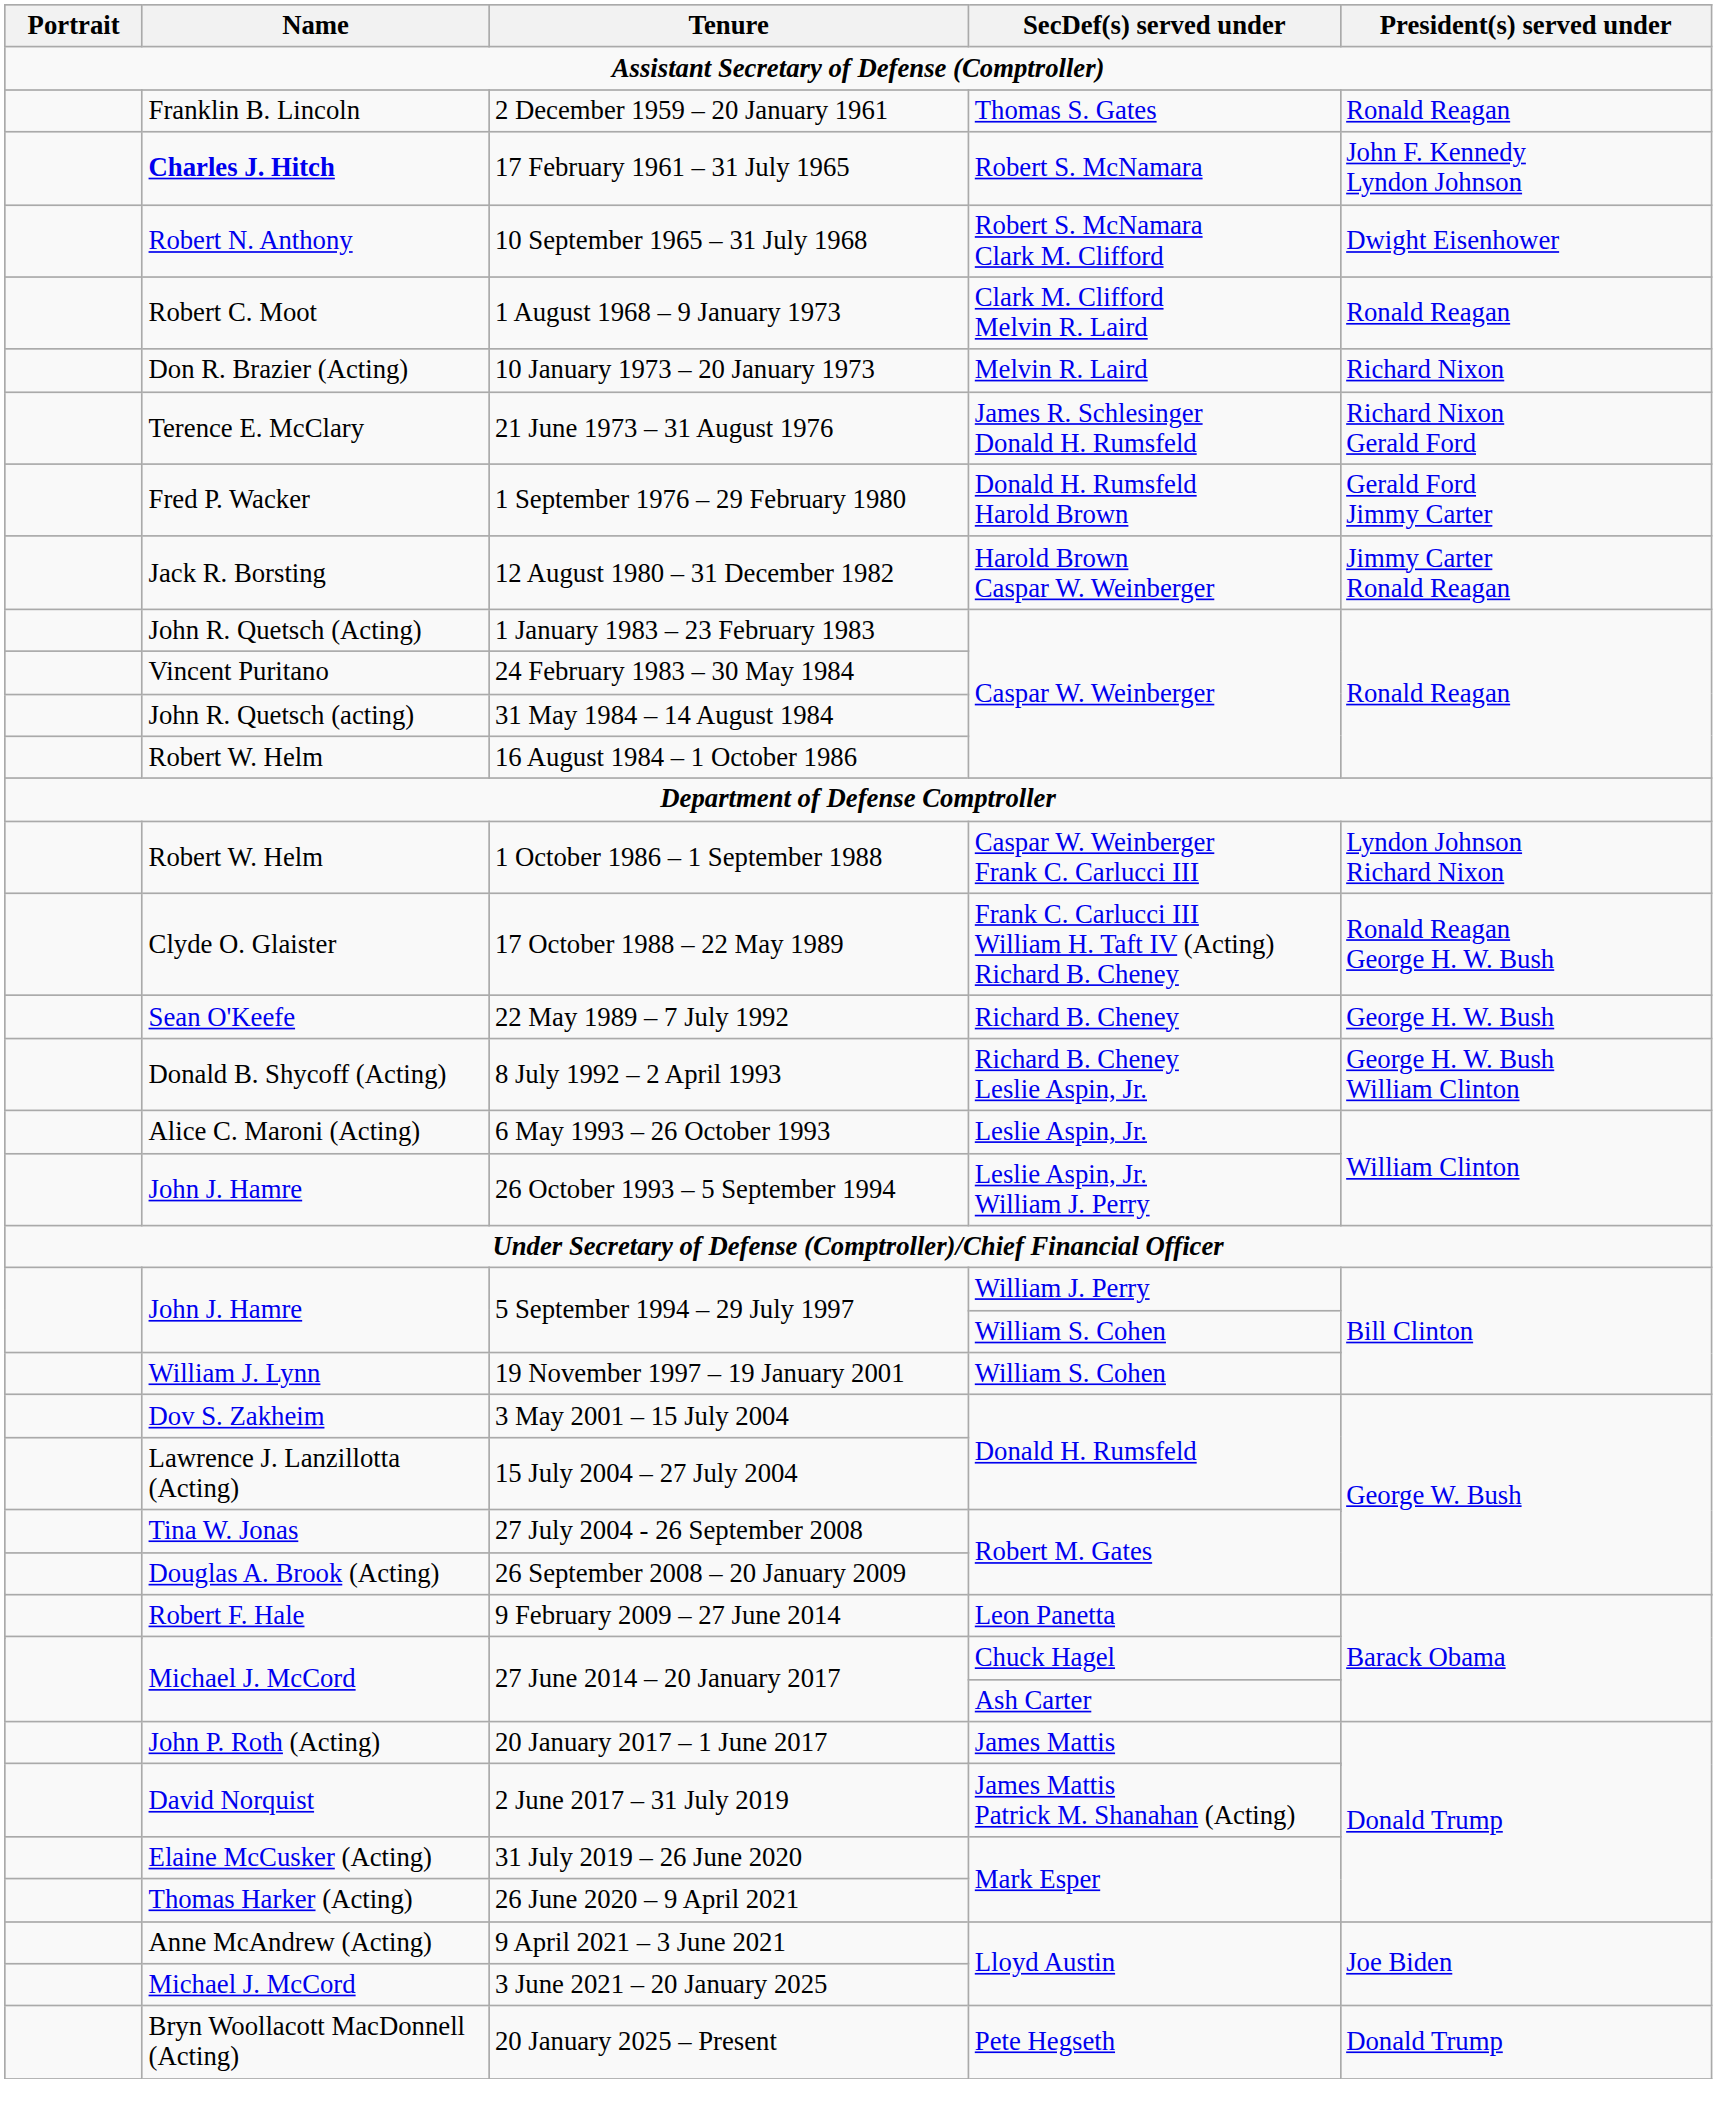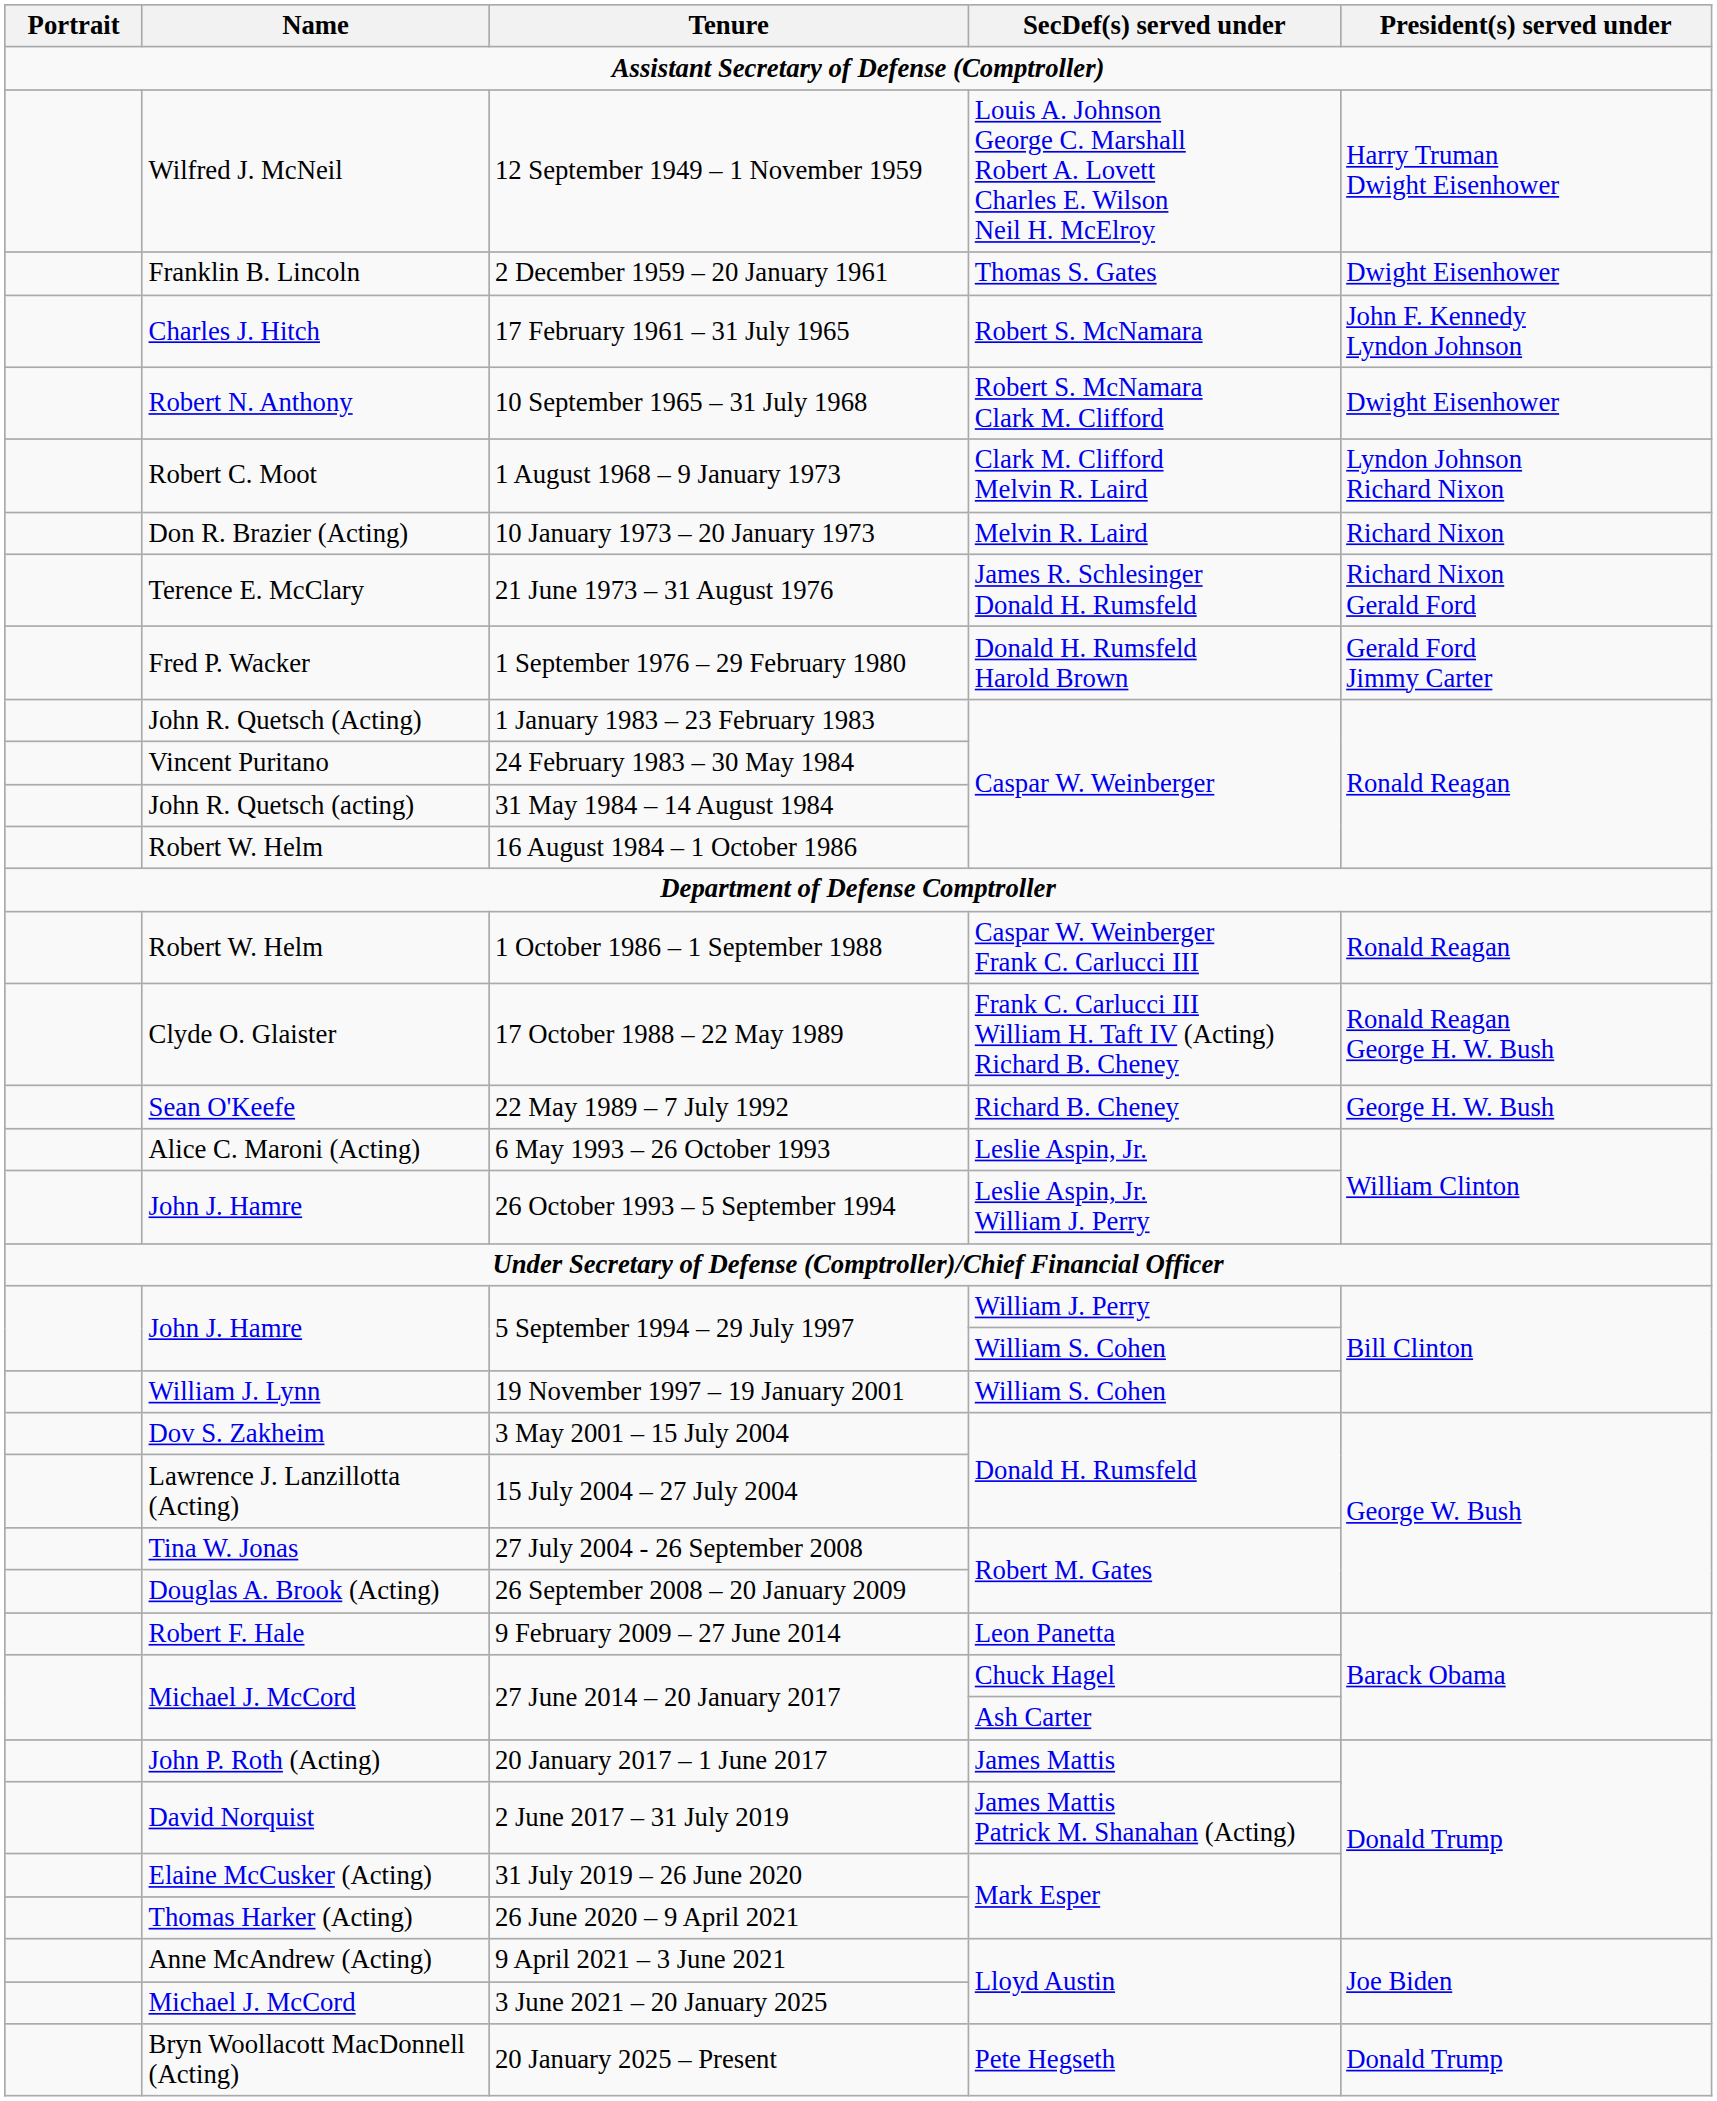 <table class="wikitable">
 <tr>
 <th scope="col" width="75">Portrait</th>
 <th scope="col" width="200">Name</th>
 <th scope="col" width="280">Tenure</th>
 <th scope="col" width="215">SecDef(s) served under</th>
 <th scope="col" width="215">President(s) served under</th>
 </tr>
 <tr>
 <td colspan="5" align="center"><strong><em>Assistant Secretary of Defense (Comptroller)</em></strong></td>
 </tr>
 <tr>
 <td></td>
+<td>Wilfred J. McNeil</td>
+<td>12 September 1949 – 1 November 1959</td>
+<td><a href='#'>Louis A. Johnson</a>  <br> <a href='#'>George C. Marshall</a> <br> <a href='#'>Robert A. Lovett</a> <br> <a href='#'>Charles E. Wilson</a> <br> <a href='#'>Neil H. McElroy</a></td>
+<td><a href='#'>Harry Truman</a> <br> <a href='#'>Dwight Eisenhower</a></td>
+</tr>
+<tr>
+<td></td>
 <td>Franklin B. Lincoln</td>
 <td>2 December 1959 – 20 January 1961</td>
 <td><a href='#'>Thomas S. Gates</a></td>
-<td><a href='#'>Ronald Reagan</a></td>
+<td><a href='#'>Dwight Eisenhower</a></td>
 </tr>
 <tr>
 <td></td>
-<td><strong><a href='#'>Charles J. Hitch</a></strong></td>
+<td><a href='#'>Charles J. Hitch</a></td>
 <td>17 February 1961 – 31 July 1965</td>
 <td><a href='#'>Robert S. McNamara</a></td>
 <td><a href='#'>John F. Kennedy</a> <br> <a href='#'>Lyndon Johnson</a></td>
 </tr>
 <tr>
 <td></td>
 <td><a href='#'>Robert N. Anthony</a></td>
 <td>10 September 1965 – 31 July 1968</td>
 <td><a href='#'>Robert S. McNamara</a> <br> <a href='#'>Clark M. Clifford</a></td>
 <td><a href='#'>Dwight Eisenhower</a></td>
 </tr>
 <tr>
 <td></td>
 <td>Robert C. Moot</td>
 <td>1 August 1968 – 9 January 1973</td>
 <td><a href='#'>Clark M. Clifford</a> <br> <a href='#'>Melvin R. Laird</a></td>
-<td><a href='#'>Ronald Reagan</a></td>
+<td><a href='#'>Lyndon Johnson</a> <br> <a href='#'>Richard Nixon</a></td>
 </tr>
 <tr>
 <td></td>
 <td>Don R. Brazier (Acting)</td>
 <td>10 January 1973 – 20 January 1973</td>
 <td><a href='#'>Melvin R. Laird</a></td>
 <td><a href='#'>Richard Nixon</a></td>
 </tr>
 <tr>
 <td></td>
 <td>Terence E. McClary</td>
 <td>21 June 1973 – 31 August 1976</td>
 <td><a href='#'>James R. Schlesinger</a> <br> <a href='#'>Donald H. Rumsfeld</a></td>
 <td><a href='#'>Richard Nixon</a> <br> <a href='#'>Gerald Ford</a></td>
 </tr>
 <tr>
 <td></td>
 <td>Fred P. Wacker</td>
 <td>1 September 1976 – 29 February 1980</td>
 <td><a href='#'>Donald H. Rumsfeld</a> <br> <a href='#'>Harold Brown</a></td>
 <td><a href='#'>Gerald Ford</a> <br> <a href='#'>Jimmy Carter</a></td>
-</tr>
-<tr>
-<td></td>
-<td>Jack R. Borsting</td>
-<td>12 August 1980 – 31 December 1982</td>
-<td><a href='#'>Harold Brown</a> <br> <a href='#'>Caspar W. Weinberger</a></td>
-<td><a href='#'>Jimmy Carter</a> <br> <a href='#'>Ronald Reagan</a></td>
 </tr>
 <tr>
 <td></td>
 <td>John R. Quetsch (Acting)</td>
 <td>1 January 1983 – 23 February 1983</td>
 <td rowspan="4"><a href='#'>Caspar W. Weinberger</a></td>
 <td rowspan="4"><a href='#'>Ronald Reagan</a></td>
 </tr>
 <tr>
 <td></td>
 <td>Vincent Puritano</td>
 <td>24 February 1983 – 30 May 1984</td>
 </tr>
 <tr>
 <td></td>
 <td>John R. Quetsch (acting)</td>
 <td>31 May 1984 – 14 August 1984</td>
 </tr>
 <tr>
 <td></td>
 <td>Robert W. Helm</td>
 <td>16 August 1984 – 1 October 1986</td>
 </tr>
 <tr>
 <td colspan="5" align="center"><strong><em>Department of Defense Comptroller</em></strong></td>
 </tr>
 <tr>
 <td></td>
 <td>Robert W. Helm</td>
 <td>1 October 1986 – 1 September 1988</td>
 <td><a href='#'>Caspar W. Weinberger</a> <br> <a href='#'>Frank C. Carlucci III</a></td>
-<td><a href='#'>Lyndon Johnson</a> <br> <a href='#'>Richard Nixon</a></td>
+<td><a href='#'>Ronald Reagan</a></td>
 </tr>
 <tr>
 <td></td>
 <td>Clyde O. Glaister</td>
 <td>17 October 1988 – 22 May 1989</td>
 <td><a href='#'>Frank C. Carlucci III</a> <br> <a href='#'>William H. Taft IV</a> (Acting) <br> <a href='#'>Richard B. Cheney</a></td>
 <td><a href='#'>Ronald Reagan</a> <br> <a href='#'>George H. W. Bush</a></td>
 </tr>
 <tr>
 <td></td>
 <td><a href='#'>Sean O'Keefe</a></td>
 <td>22 May 1989 – 7 July 1992</td>
 <td><a href='#'>Richard B. Cheney</a></td>
 <td><a href='#'>George H. W. Bush</a></td>
-</tr>
-<tr>
-<td></td>
-<td>Donald B. Shycoff (Acting)</td>
-<td>8 July 1992 – 2 April 1993</td>
-<td><a href='#'>Richard B. Cheney</a> <br> <a href='#'>Leslie Aspin, Jr.</a></td>
-<td><a href='#'>George H. W. Bush</a> <br> <a href='#'>William Clinton</a></td>
 </tr>
 <tr>
 <td></td>
 <td>Alice C. Maroni (Acting)</td>
 <td>6 May 1993 – 26 October 1993</td>
 <td><a href='#'>Leslie Aspin, Jr.</a></td>
 <td rowspan="2"><a href='#'>William Clinton</a></td>
 </tr>
 <tr>
 <td></td>
 <td><a href='#'>John J. Hamre</a></td>
 <td>26 October 1993 – 5 September 1994</td>
 <td><a href='#'>Leslie Aspin, Jr.</a> <br> <a href='#'>William J. Perry</a></td>
 </tr>
 <tr>
 <td colspan="5" align="center"><strong><em>Under Secretary of Defense (Comptroller)/Chief Financial Officer</em></strong></td>
 </tr>
 <tr>
 <td rowspan="2"></td>
 <td rowspan="2"><a href='#'>John J. Hamre</a></td>
 <td rowspan="2">5 September 1994 – 29 July 1997</td>
 <td><a href='#'>William J. Perry</a></td>
 <td rowspan="3"><a href='#'>Bill Clinton</a></td>
 </tr>
 <tr>
 <td><a href='#'>William S. Cohen</a></td>
 </tr>
 <tr>
 <td></td>
 <td><a href='#'>William J. Lynn</a></td>
 <td>19 November 1997 – 19 January 2001</td>
 <td><a href='#'>William S. Cohen</a></td>
 </tr>
 <tr>
 <td></td>
 <td><a href='#'>Dov S. Zakheim</a></td>
 <td>3 May 2001 – 15 July 2004</td>
 <td rowspan="3"><a href='#'>Donald H. Rumsfeld</a></td>
 <td rowspan="5"><a href='#'>George W. Bush</a></td>
 </tr>
 <tr>
 <td></td>
 <td>Lawrence J. Lanzillotta (Acting)</td>
 <td>15 July 2004 – 27 July 2004</td>
 </tr>
 <tr>
 <td rowspan="2"></td>
 <td rowspan="2"><a href='#'>Tina W. Jonas</a></td>
 <td rowspan="2">27 July 2004 - 26 September 2008</td>
 </tr>
 <tr>
 <td rowspan="3"><a href='#'>Robert M. Gates</a></td>
 </tr>
 <tr>
 <td></td>
 <td><a href='#'>Douglas A. Brook</a> (Acting)</td>
 <td>26 September 2008 – 20 January 2009</td>
 </tr>
 <tr>
 <td rowspan="3"></td>
 <td rowspan="3"><a href='#'>Robert F. Hale</a></td>
 <td rowspan="3">9 February 2009 – 27 June 2014</td>
 <td rowspan="5"><a href='#'>Barack Obama</a></td>
 </tr>
 <tr>
 <td><a href='#'>Leon Panetta</a></td>
 </tr>
 <tr>
 <td rowspan="2"><a href='#'>Chuck Hagel</a></td>
 </tr>
 <tr>
 <td rowspan="2"></td>
 <td rowspan="2"><a href='#'>Michael J. McCord</a></td>
 <td rowspan="2">27 June 2014 – 20 January 2017</td>
 </tr>
 <tr>
 <td><a href='#'>Ash Carter</a></td>
 </tr>
 <tr>
 <td></td>
 <td><a href='#'>John P. Roth</a> (Acting)</td>
 <td>20 January 2017 – 1 June 2017</td>
 <td rowspan="2"><a href='#'>James Mattis</a></td>
 <td rowspan="5"><a href='#'>Donald Trump</a></td>
 </tr>
 <tr>
 <td rowspan="2"></td>
 <td rowspan="2"><a href='#'>David Norquist</a></td>
 <td rowspan="2">2 June 2017 – 31 July 2019</td>
 </tr>
 <tr>
 <td><a href='#'>James Mattis</a><br><a href='#'>Patrick M. Shanahan</a> (Acting)</td>
 </tr>
 <tr>
 <td></td>
 <td><a href='#'>Elaine McCusker</a> (Acting)</td>
 <td>31 July 2019 – 26 June 2020</td>
 <td rowspan=2><a href='#'>Mark Esper</a></td>
 </tr>
 <tr>
 <td></td>
 <td><a href='#'>Thomas Harker</a> (Acting)</td>
 <td>26 June 2020 – 9 April 2021</td>
 </tr>
 <tr>
 <td></td>
 <td>Anne McAndrew (Acting)</td>
 <td>9 April 2021 – 3 June 2021</td>
 <td rowspan="2"><a href='#'>Lloyd Austin</a></td>
 <td rowspan="2"><a href='#'>Joe Biden</a></td>
 </tr>
 <tr>
 <td></td>
 <td><a href='#'>Michael J. McCord</a></td>
 <td>3 June 2021 – 20 January 2025</td>
 </tr>
 <tr>
 <td></td>
 <td>Bryn Woollacott MacDonnell (Acting)</td>
 <td>20 January 2025 – Present</td>
 <td><a href='#'>Pete Hegseth</a></td>
 <td><a href='#'>Donald Trump</a></td>
 </tr>
 </table>
